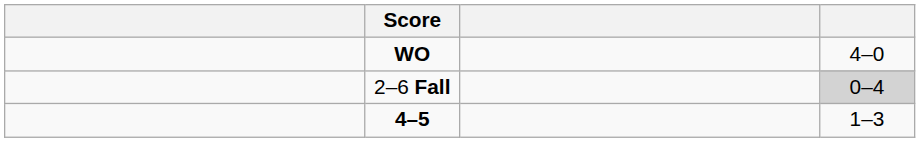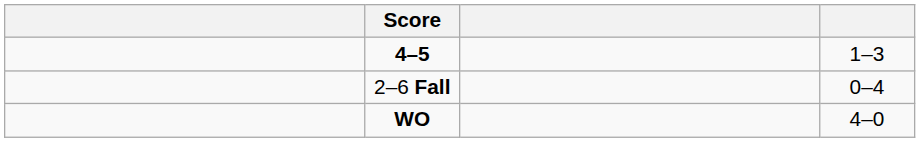 <table class="wikitable" style="text-align: center; ">
 <tr>
 <th align="right" width="270"></th>
 <th width="65">Score</th>
 <th align="left" width="270"></th>
 <th width="65"></th>
 </tr>
 <tr>
+<td align="left"></td>
+<td><strong>4–5</strong></td>
+<td align="left"><strong></strong></td>
+<td>1–3 <strong></strong></td>
+</tr>
+<tr>
+<td align="left"></td>
+<td>2–6 <strong>Fall</strong></td>
+<td align="left"><strong></strong></td>
+<td>0–4 <strong></strong></td>
+</tr>
+<tr>
 <td align="left"><strong></strong></td>
 <td><strong>WO</strong></td>
 <td align="left"></td>
 <td>4–0 <strong></strong></td>
 </tr>
-<tr>
-<td align="left"></td>
-<td>2–6 <strong>Fall</strong></td>
-<td align="left"><strong></strong></td>
-<td style="background: lightgrey;">0–4 <strong></strong></td>
-</tr>
-<tr>
-<td align="left"></td>
-<td><strong>4–5</strong></td>
-<td align="left"><strong></strong></td>
-<td>1–3 <strong></strong></td>
-</tr>
 </table>
